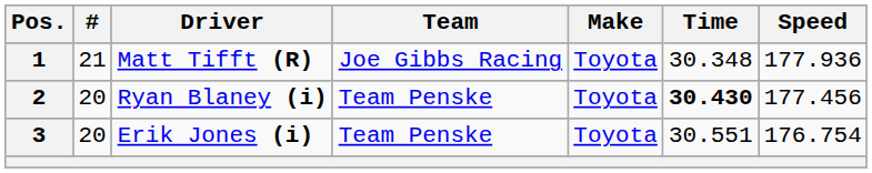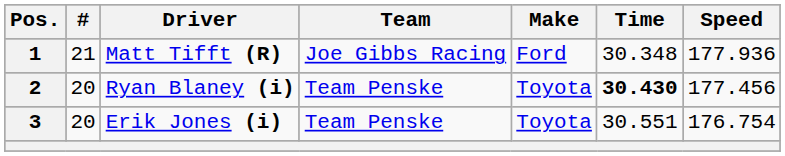 <table class="wikitable" style="font-size:95%">
 <tr>
 <th>Pos.</th>
 <th>#</th>
 <th>Driver</th>
 <th>Team</th>
 <th>Make</th>
 <th>Time</th>
 <th>Speed</th>
 </tr>
 <tr>
 <th>1</th>
 <td>21</td>
 <td><a href='#'>Matt Tifft</a> <strong>(R)</strong></td>
 <td><a href='#'>Joe Gibbs Racing</a></td>
-<td><a href='#'>Toyota</a></td>
+<td><a href='#'>Ford</a></td>
 <td>30.348</td>
 <td>177.936</td>
 </tr>
 <tr>
 <th>2</th>
 <td>20</td>
 <td><a href='#'>Ryan Blaney</a> <strong>(i)</strong></td>
 <td><a href='#'>Team Penske</a></td>
 <td><a href='#'>Toyota</a></td>
 <td><strong>30.430</strong></td>
 <td>177.456</td>
 </tr>
 <tr>
 <th>3</th>
 <td>20</td>
 <td><a href='#'>Erik Jones</a> <strong>(i)</strong></td>
 <td><a href='#'>Team Penske</a></td>
 <td><a href='#'>Toyota</a></td>
 <td>30.551</td>
 <td>176.754</td>
 </tr>
 <tr>
 <th colspan="7"></th>
 </tr>
 </table>
